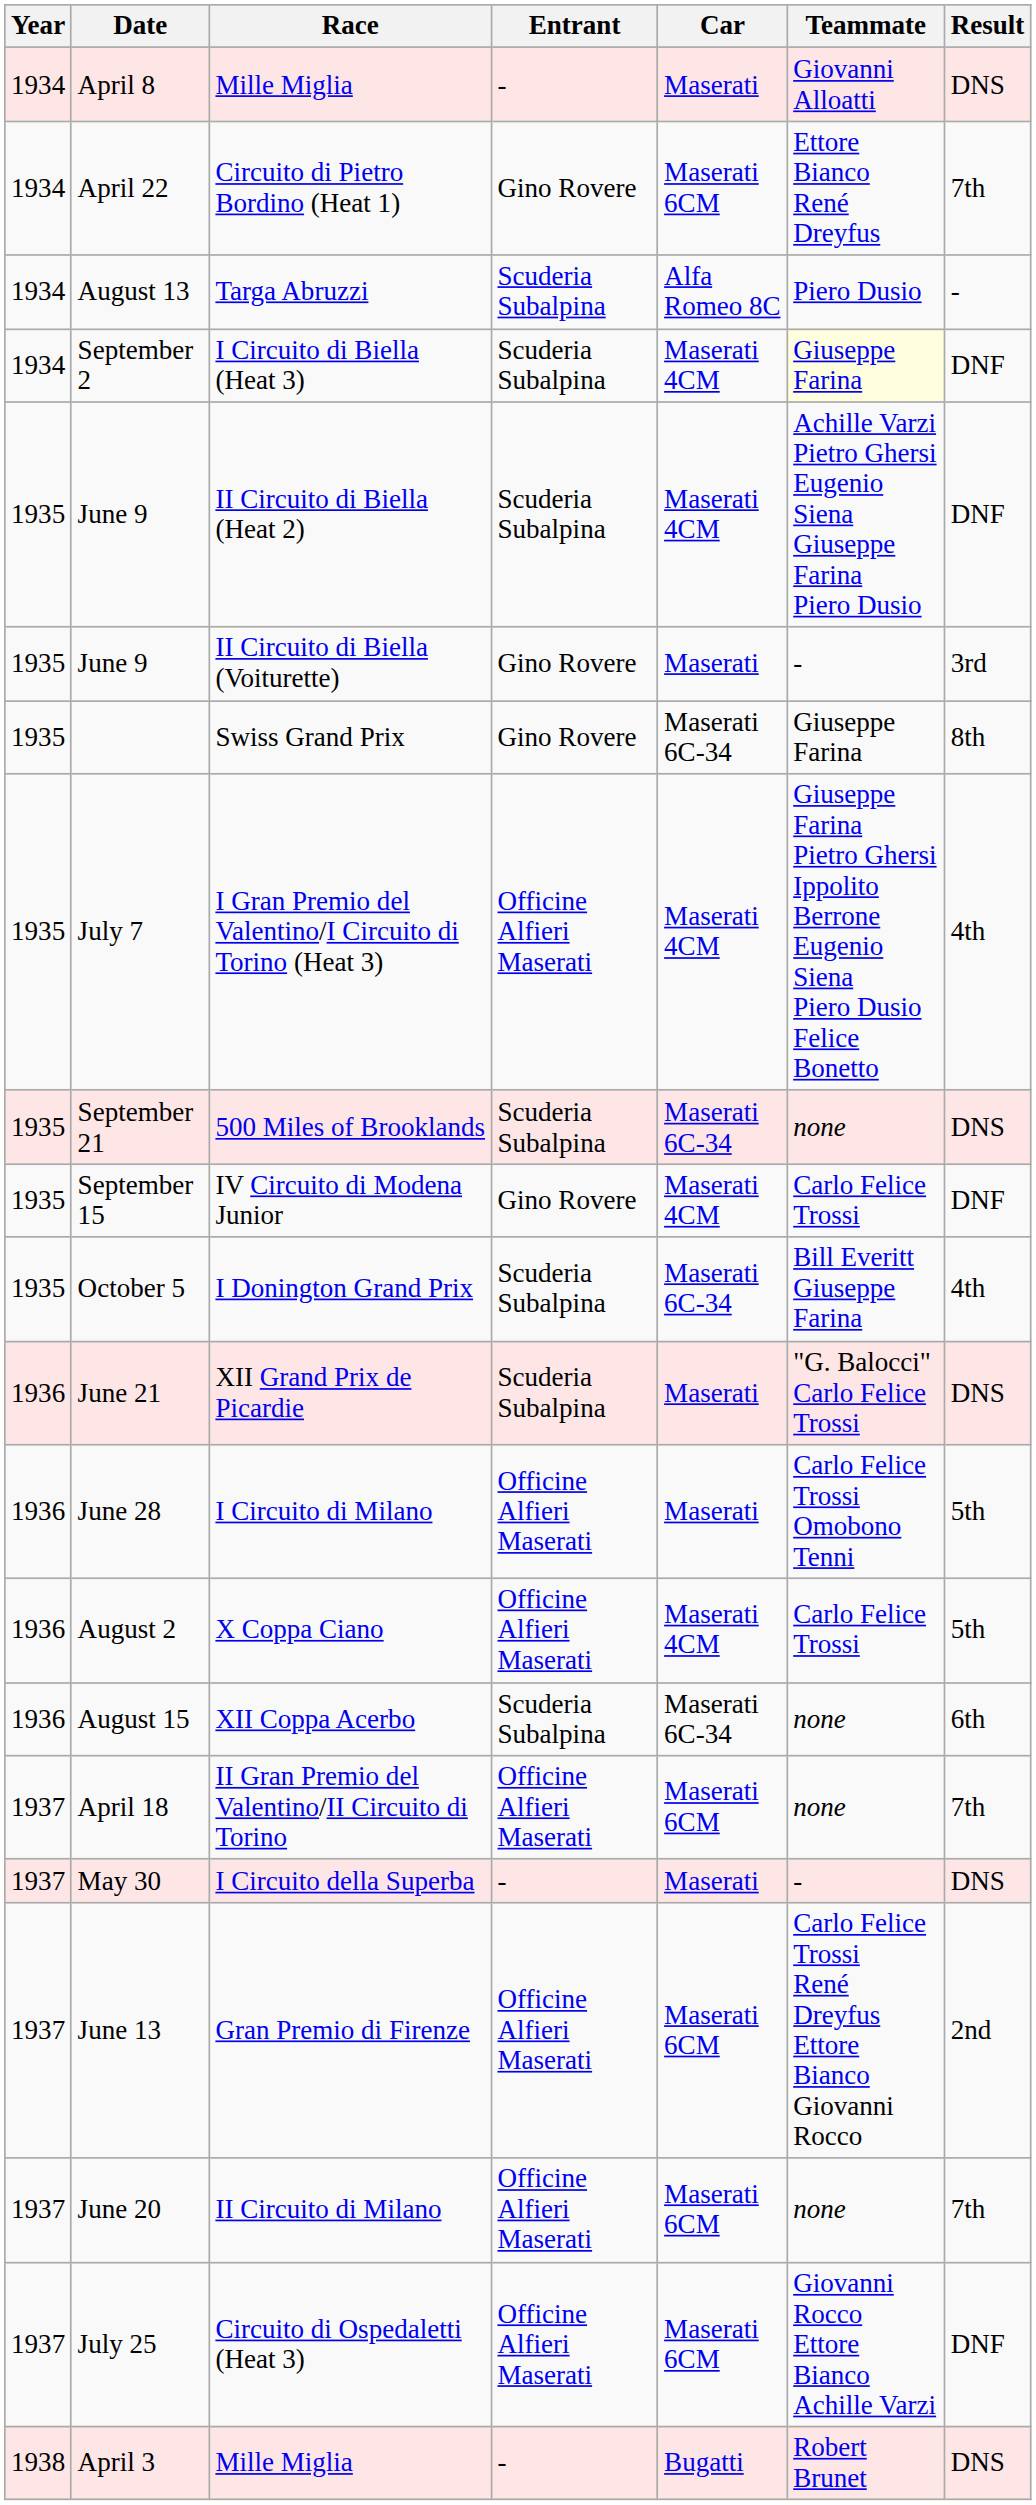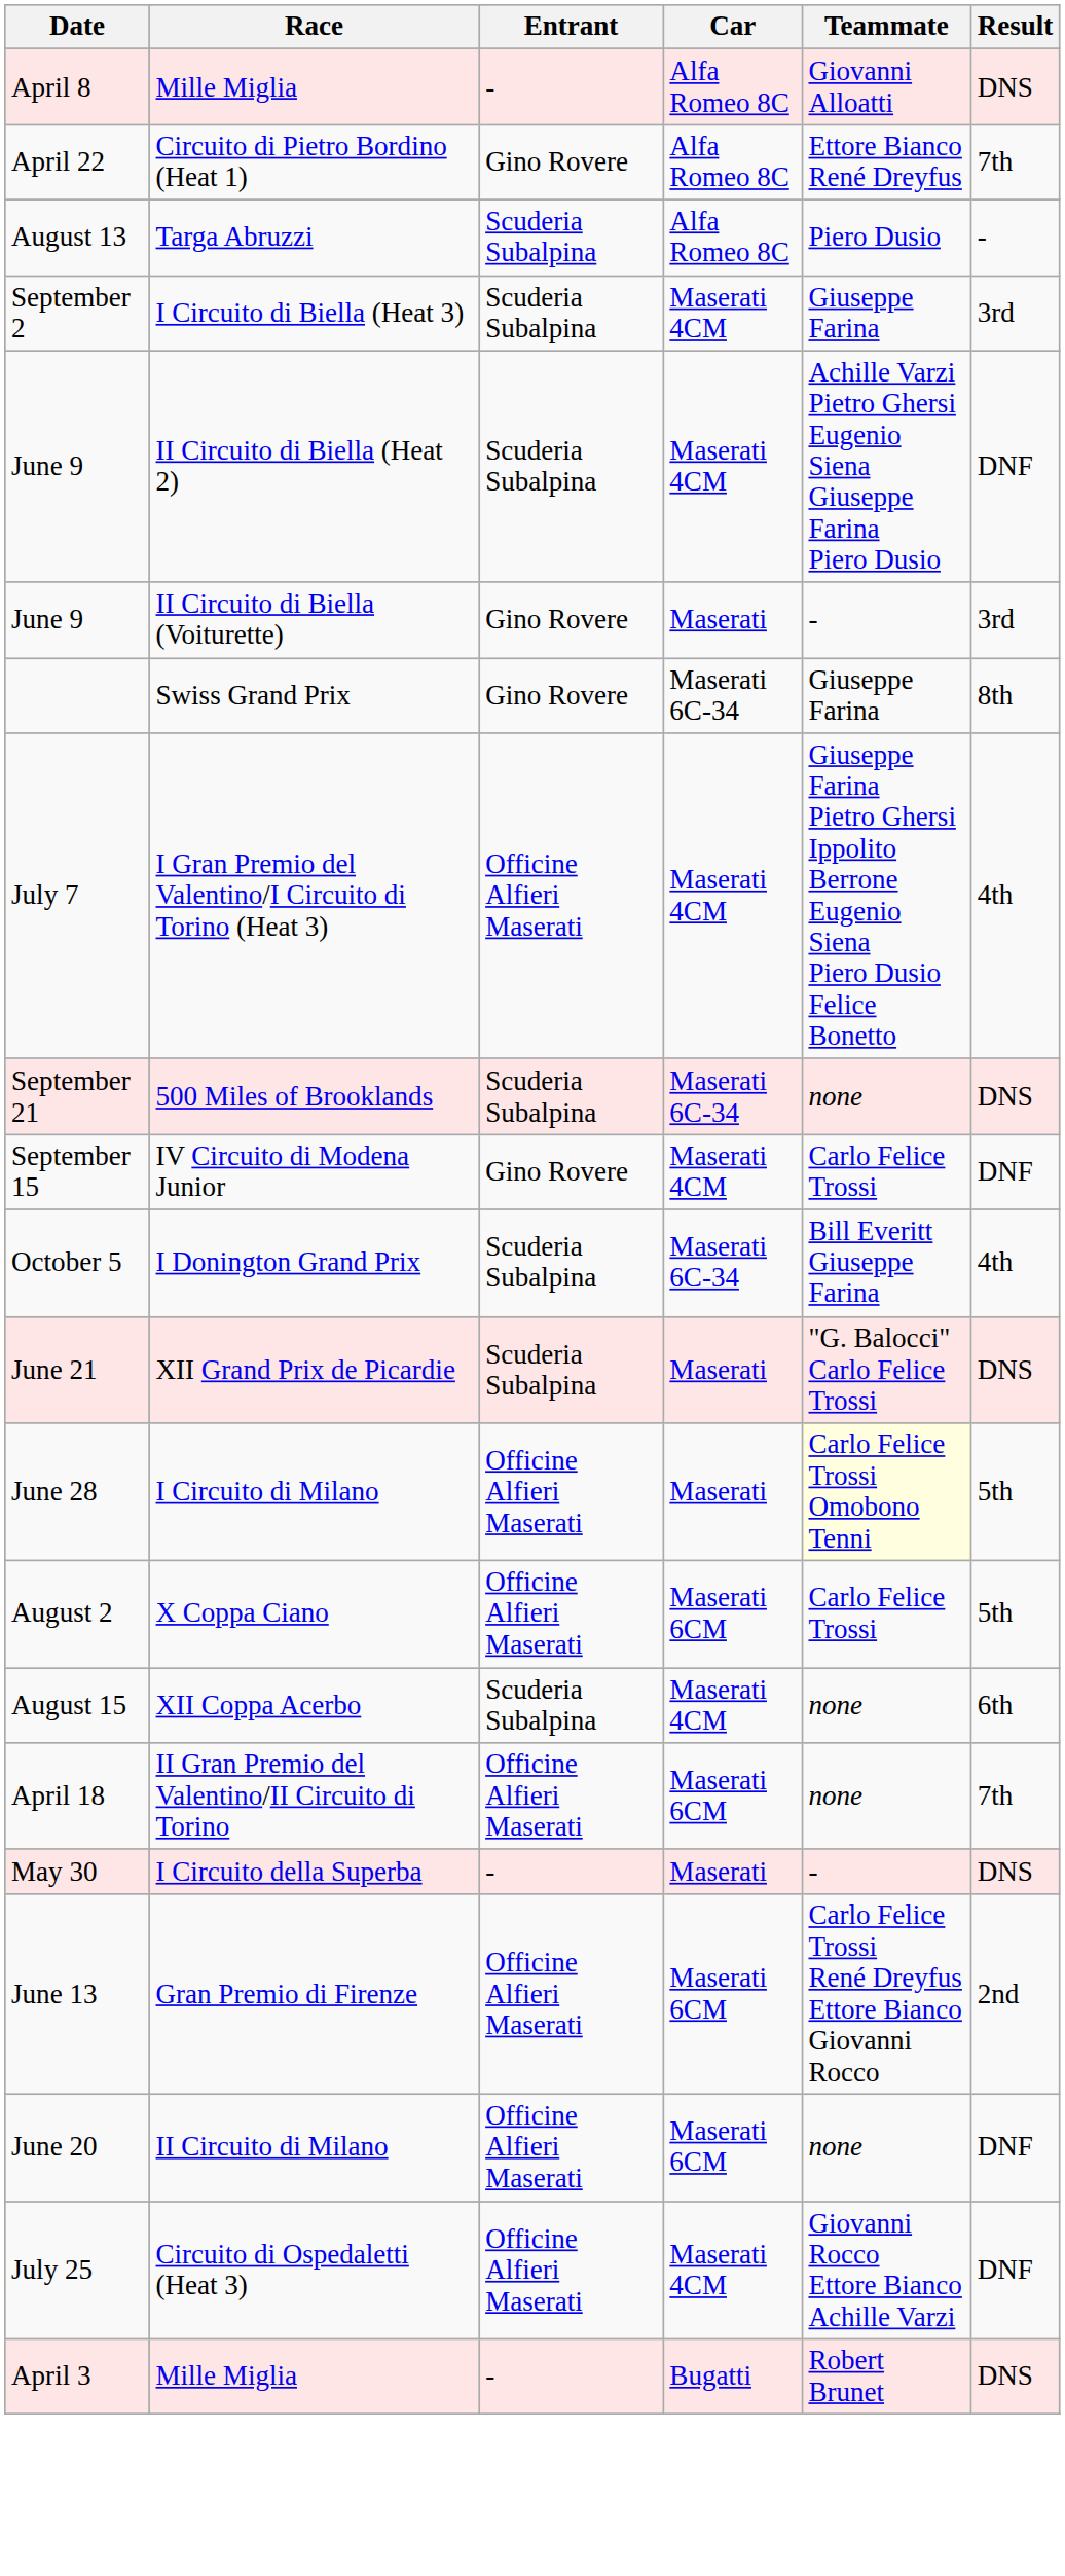 <table class="wikitable sortable">
 <tr>
-<th>Year</th>
 <th>Date</th>
 <th>Race</th>
 <th>Entrant</th>
 <th>Car</th>
 <th>Teammate</th>
 <th>Result</th>
 </tr>
 <tr>
-<td style="background:#ffe6e6;">1934</td>
 <td style="background:#ffe6e6;">April 8</td>
 <td style="background:#ffe6e6;"><a href='#'>Mille Miglia</a></td>
 <td style="background:#ffe6e6;">-</td>
-<td style="background:#ffe6e6;"><a href='#'>Maserati</a></td>
+<td style="background:#ffe6e6;"><a href='#'>Alfa Romeo 8C</a></td>
 <td style="background:#ffe6e6;"><a href='#'>Giovanni Alloatti</a></td>
 <td style="background:#ffe6e6;">DNS</td>
 </tr>
 <tr>
-<td>1934</td>
 <td>April 22</td>
 <td><a href='#'>Circuito di Pietro Bordino</a> (Heat 1)</td>
 <td>Gino Rovere</td>
-<td><a href='#'>Maserati 6CM</a></td>
+<td><a href='#'>Alfa Romeo 8C</a></td>
 <td><a href='#'>Ettore Bianco</a><br><a href='#'>René Dreyfus</a></td>
 <td>7th</td>
 </tr>
 <tr>
-<td>1934</td>
 <td>August 13</td>
 <td><a href='#'>Targa Abruzzi</a></td>
 <td><a href='#'>Scuderia Subalpina</a></td>
 <td><a href='#'>Alfa Romeo 8C</a></td>
 <td><a href='#'>Piero Dusio</a></td>
 <td>-</td>
 </tr>
 <tr>
-<td>1934</td>
 <td>September 2</td>
 <td><a href='#'>I Circuito di Biella</a> (Heat 3)</td>
 <td>Scuderia Subalpina</td>
 <td><a href='#'>Maserati 4CM</a></td>
-<td style="background: lightyellow;"><a href='#'>Giuseppe Farina</a></td>
-<td>DNF</td>
+<td><a href='#'>Giuseppe Farina</a></td>
+<td>3rd</td>
 </tr>
 <tr>
-<td>1935</td>
 <td>June 9</td>
 <td><a href='#'>II Circuito di Biella</a> (Heat 2)</td>
 <td>Scuderia Subalpina</td>
 <td><a href='#'>Maserati 4CM</a></td>
 <td><a href='#'>Achille Varzi</a><br><a href='#'>Pietro Ghersi</a><br><a href='#'>Eugenio Siena</a><br><a href='#'>Giuseppe Farina</a><br><a href='#'>Piero Dusio</a></td>
 <td>DNF</td>
 </tr>
 <tr>
-<td>1935</td>
 <td>June 9</td>
 <td><a href='#'>II Circuito di Biella</a> (Voiturette)</td>
 <td>Gino Rovere</td>
 <td><a href='#'>Maserati</a></td>
 <td>-</td>
 <td>3rd</td>
 </tr>
 <tr>
-<td>1935</td>
 <td></td>
 <td>Swiss Grand Prix</td>
 <td>Gino Rovere</td>
 <td>Maserati 6C-34</td>
 <td>Giuseppe Farina</td>
 <td>8th</td>
 </tr>
 <tr>
-<td>1935</td>
 <td>July 7</td>
 <td><a href='#'>I Gran Premio del Valentino</a>/<a href='#'>I Circuito di Torino</a> (Heat 3)</td>
 <td><a href='#'>Officine Alfieri Maserati</a></td>
 <td><a href='#'>Maserati 4CM</a></td>
 <td><a href='#'>Giuseppe Farina</a><br><a href='#'>Pietro Ghersi</a><br><a href='#'>Ippolito Berrone</a><br><a href='#'>Eugenio Siena</a><br><a href='#'>Piero Dusio</a><br><a href='#'>Felice Bonetto</a></td>
 <td>4th</td>
 </tr>
 <tr>
-<td style="background:#ffe6e6;">1935</td>
 <td style="background:#ffe6e6;">September 21</td>
 <td style="background:#ffe6e6;"><a href='#'>500 Miles of Brooklands</a></td>
 <td style="background:#ffe6e6;">Scuderia Subalpina</td>
 <td style="background:#ffe6e6;"><a href='#'>Maserati 6C-34</a></td>
 <td style="background:#ffe6e6;"><em>none</em></td>
 <td style="background:#ffe6e6;">DNS</td>
 </tr>
 <tr>
-<td>1935</td>
 <td>September 15</td>
 <td>IV <a href='#'>Circuito di Modena</a> Junior</td>
 <td>Gino Rovere</td>
 <td><a href='#'>Maserati 4CM</a></td>
 <td><a href='#'>Carlo Felice Trossi</a></td>
 <td>DNF</td>
 </tr>
 <tr>
-<td>1935</td>
 <td>October 5</td>
 <td><a href='#'>I Donington Grand Prix</a></td>
 <td>Scuderia Subalpina</td>
 <td><a href='#'>Maserati 6C-34</a></td>
 <td><a href='#'>Bill Everitt</a><br><a href='#'>Giuseppe Farina</a></td>
 <td>4th</td>
 </tr>
 <tr>
-<td style="background:#ffe6e6;">1936</td>
 <td style="background:#ffe6e6;">June 21</td>
 <td style="background:#ffe6e6;">XII <a href='#'>Grand Prix de Picardie</a></td>
 <td style="background:#ffe6e6;">Scuderia Subalpina</td>
 <td style="background:#ffe6e6;"><a href='#'>Maserati</a></td>
 <td style="background:#ffe6e6;">"G. Balocci"<br><a href='#'>Carlo Felice Trossi</a></td>
 <td style="background:#ffe6e6;">DNS</td>
 </tr>
 <tr>
-<td>1936</td>
 <td>June 28</td>
 <td><a href='#'>I Circuito di Milano</a></td>
 <td><a href='#'>Officine Alfieri Maserati</a></td>
 <td><a href='#'>Maserati</a></td>
-<td><a href='#'>Carlo Felice Trossi</a><br><a href='#'>Omobono Tenni</a></td>
+<td style="background: lightyellow;"><a href='#'>Carlo Felice Trossi</a><br><a href='#'>Omobono Tenni</a></td>
 <td>5th</td>
 </tr>
 <tr>
-<td>1936</td>
 <td>August 2</td>
 <td><a href='#'>X Coppa Ciano</a></td>
 <td><a href='#'>Officine Alfieri Maserati</a></td>
-<td><a href='#'>Maserati 4CM</a></td>
+<td><a href='#'>Maserati 6CM</a></td>
 <td><a href='#'>Carlo Felice Trossi</a></td>
 <td>5th</td>
 </tr>
 <tr>
-<td>1936</td>
 <td>August 15</td>
 <td><a href='#'>XII Coppa Acerbo</a></td>
 <td>Scuderia Subalpina</td>
-<td>Maserati 6C-34</td>
+<td><a href='#'>Maserati 4CM</a></td>
 <td><em>none</em></td>
 <td>6th</td>
 </tr>
 <tr>
-<td>1937</td>
 <td>April 18</td>
 <td><a href='#'>II Gran Premio del Valentino</a>/<a href='#'>II Circuito di Torino</a></td>
 <td><a href='#'>Officine Alfieri Maserati</a></td>
 <td><a href='#'>Maserati 6CM</a></td>
 <td><em>none</em></td>
 <td>7th</td>
 </tr>
 <tr>
-<td style="background:#ffe6e6;">1937</td>
 <td style="background:#ffe6e6;">May 30</td>
 <td style="background:#ffe6e6;"><a href='#'>I Circuito della Superba</a></td>
 <td style="background:#ffe6e6;">-</td>
 <td style="background:#ffe6e6;"><a href='#'>Maserati</a></td>
 <td style="background:#ffe6e6;">-</td>
 <td style="background:#ffe6e6;">DNS</td>
 </tr>
 <tr>
-<td>1937</td>
 <td>June 13</td>
 <td><a href='#'>Gran Premio di Firenze</a></td>
 <td><a href='#'>Officine Alfieri Maserati</a></td>
 <td><a href='#'>Maserati 6CM</a></td>
 <td><a href='#'>Carlo Felice Trossi</a><br><a href='#'>René Dreyfus</a><br><a href='#'>Ettore Bianco</a><br>Giovanni Rocco</td>
 <td>2nd</td>
 </tr>
 <tr>
-<td>1937</td>
 <td>June 20</td>
 <td><a href='#'>II Circuito di Milano</a></td>
 <td><a href='#'>Officine Alfieri Maserati</a></td>
 <td><a href='#'>Maserati 6CM</a></td>
 <td><em>none</em></td>
-<td>7th</td>
+<td>DNF</td>
 </tr>
 <tr>
-<td>1937</td>
 <td>July 25</td>
 <td><a href='#'>Circuito di Ospedaletti</a> (Heat 3)</td>
 <td><a href='#'>Officine Alfieri Maserati</a></td>
-<td><a href='#'>Maserati 6CM</a></td>
+<td><a href='#'>Maserati 4CM</a></td>
 <td><a href='#'>Giovanni Rocco</a><br><a href='#'>Ettore Bianco</a><br><a href='#'>Achille Varzi</a></td>
 <td>DNF</td>
 </tr>
 <tr>
-<td style="background:#ffe6e6;">1938</td>
 <td style="background:#ffe6e6;">April 3</td>
 <td style="background:#ffe6e6;"><a href='#'>Mille Miglia</a></td>
 <td style="background:#ffe6e6;">-</td>
 <td style="background:#ffe6e6;"><a href='#'>Bugatti</a></td>
 <td style="background:#ffe6e6;"><a href='#'>Robert Brunet</a></td>
 <td style="background:#ffe6e6;">DNS</td>
 </tr>
 </table>
